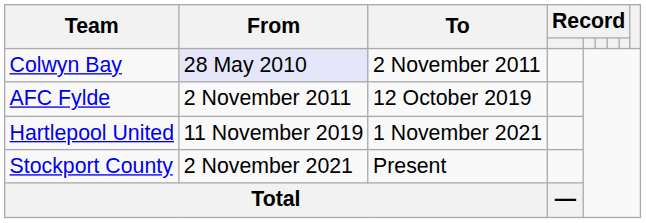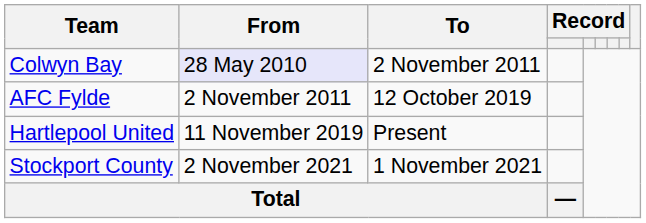 <table class="wikitable" style="text-align:center">
 <tr>
 <th rowspan="2">Team</th>
 <th rowspan="2">From</th>
 <th rowspan="2">To</th>
 <th colspan="5">Record</th>
 <th rowspan="2"></th>
 </tr>
 <tr>
 <th></th>
 <th></th>
 <th></th>
 <th></th>
 <th></th>
 </tr>
 <tr>
 <td align="left"><a href='#'>Colwyn Bay</a></td>
 <td align="left" style="background: lavender;">28 May 2010</td>
 <td align="left">2 November 2011<br></td>
 <td></td>
 </tr>
 <tr>
 <td align="left"><a href='#'>AFC Fylde</a></td>
 <td align="left">2 November 2011</td>
 <td align="left">12 October 2019<br></td>
 <td></td>
 </tr>
 <tr>
 <td align="left"><a href='#'>Hartlepool United</a></td>
 <td align="left">11 November 2019</td>
-<td align="left">1 November 2021<br></td>
+<td align="left">Present<br></td>
 <td></td>
 </tr>
 <tr>
 <td align="left"><a href='#'>Stockport County</a></td>
 <td align="left">2 November 2021</td>
-<td align="left">Present<br></td>
+<td align="left">1 November 2021<br></td>
 <td></td>
 </tr>
 <tr>
 <th colspan="3">Total<br></th>
 <th>—</th>
 </tr>
 </table>
